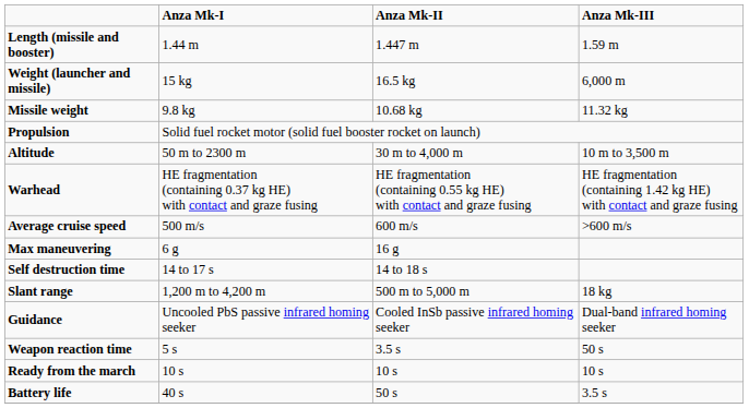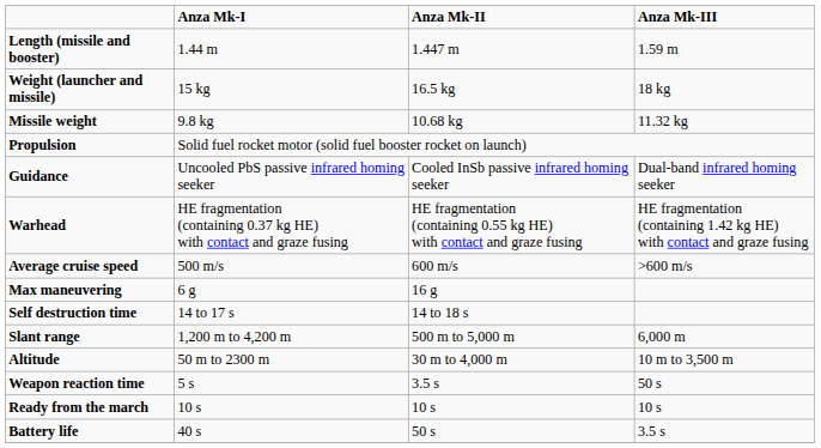 <table class="wikitable" style="font-size:97%;">
 <tr>
 <td></td>
 <td><strong>Anza Mk-I</strong> </td>
 <td><strong>Anza Mk-II</strong> </td>
 <td><strong>Anza Mk-III</strong></td>
 </tr>
 <tr>
 <td><strong>Length (missile and booster)</strong></td>
 <td>1.44 m</td>
 <td>1.447 m</td>
 <td>1.59 m</td>
 </tr>
 <tr>
 <td><strong>Weight (launcher and missile)</strong></td>
 <td>15 kg</td>
 <td>16.5 kg</td>
-<td>6,000 m</td>
+<td>18 kg</td>
 </tr>
 <tr>
 <td><strong>Missile weight</strong></td>
 <td>9.8 kg</td>
 <td>10.68 kg</td>
 <td>11.32 kg</td>
 </tr>
 <tr>
 <td><strong>Propulsion</strong></td>
 <td colspan=3>Solid fuel rocket motor (solid fuel booster rocket on launch)</td>
 </tr>
 <tr>
-<td><strong>Altitude</strong></td>
-<td>50 m to 2300 m</td>
-<td>30 m to 4,000 m</td>
-<td>10 m to 3,500 m</td>
+<td><strong>Guidance</strong></td>
+<td>Uncooled PbS passive <a href='#'>infrared homing</a> seeker</td>
+<td>Cooled InSb passive <a href='#'>infrared homing</a> seeker</td>
+<td>Dual-band <a href='#'>infrared homing</a> seeker</td>
 </tr>
 <tr>
 <td><strong>Warhead</strong></td>
 <td>HE fragmentation <br> (containing 0.37 kg HE) <br> with <a href='#'>contact</a> and graze fusing</td>
 <td>HE fragmentation <br> (containing 0.55 kg HE) <br> with <a href='#'>contact</a> and graze fusing</td>
 <td>HE fragmentation <br> (containing 1.42 kg HE) <br> with <a href='#'>contact</a> and graze fusing</td>
 </tr>
 <tr>
 <td><strong>Average cruise speed</strong></td>
 <td>500 m/s</td>
 <td>600 m/s</td>
 <td>>600 m/s</td>
 </tr>
 <tr>
 <td><strong>Max maneuvering</strong></td>
 <td>6 g</td>
 <td>16 g</td>
 <td></td>
 </tr>
 <tr>
 <td><strong>Self destruction time</strong></td>
 <td>14 to 17 s</td>
 <td>14 to 18 s</td>
 <td></td>
 </tr>
 <tr>
 <td><strong>Slant range</strong></td>
 <td>1,200 m to 4,200 m</td>
 <td>500 m to 5,000 m</td>
-<td>18 kg</td>
+<td>6,000 m</td>
 </tr>
 <tr>
-<td><strong>Guidance</strong></td>
-<td>Uncooled PbS passive <a href='#'>infrared homing</a> seeker</td>
-<td>Cooled InSb passive <a href='#'>infrared homing</a> seeker</td>
-<td>Dual-band <a href='#'>infrared homing</a> seeker</td>
+<td><strong>Altitude</strong></td>
+<td>50 m to 2300 m</td>
+<td>30 m to 4,000 m</td>
+<td>10 m to 3,500 m</td>
 </tr>
 <tr>
 <td><strong>Weapon reaction time</strong></td>
 <td>5 s</td>
 <td>3.5 s</td>
 <td>50 s</td>
 </tr>
 <tr>
 <td><strong>Ready from the march</strong></td>
 <td>10 s</td>
 <td>10 s</td>
 <td>10 s</td>
 </tr>
 <tr>
 <td><strong>Battery life</strong></td>
 <td>40 s</td>
 <td>50 s</td>
 <td>3.5 s</td>
 </tr>
 <tr>
 </tr>
 </table>
